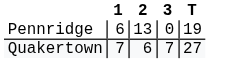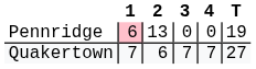 <table style="border-collapse: collapse;">
 <tr>
 <th style="text-align: left;"></th>
 <th style="text-align: center; padding: 0px 3px 0px 3px; width:12px;">1</th>
 <th style="text-align: center; padding: 0px 3px 0px 3px; width:12px;">2</th>
 <th style="text-align: center; padding: 0px 3px 0px 3px; width:12px;">3</th>
+<th style="text-align: center; padding: 0px 3px 0px 3px; width:12px;">4</th>
 <th style="text-align: center; padding: 0px 3px 0px 3px; width:12px;">T</th>
 </tr>
 <tr>
 <td style="text-align: left; border-bottom: 1px solid black; padding: 0px 3px 0px 3px;">Pennridge</td>
-<td style="border-left: 1px solid black; border-bottom: 1px solid black; text-align: right; padding: 0px 3px 0px 3px;">6</td>
+<td style="background: pink; border-left: 1px solid black; border-bottom: 1px solid black; text-align: right; padding: 0px 3px 0px 3px;">6</td>
 <td style="border-left: 1px solid black; border-bottom: 1px solid black; text-align: right; padding: 0px 3px 0px 3px;">13</td>
+<td style="border-left: 1px solid black; border-bottom: 1px solid black; text-align: right; padding: 0px 3px 0px 3px;">0</td>
 <td style="border-left: 1px solid black; border-bottom: 1px solid black; text-align: right; padding: 0px 3px 0px 3px;">0</td>
 <td style="border-left: 1px solid black; border-bottom: 1px solid black; text-align: right; padding: 0px 3px 0px 3px;">19</td>
 </tr>
 <tr>
 <td style="background: #f8f9fa; text-align: left; padding: 0px 3px 0px 3px;">Quakertown</td>
 <td style="background: #f8f9fa; border-left: 1px solid black; text-align: right; padding: 0px 3px 0px 3px;">7</td>
 <td style="background: #f8f9fa; border-left: 1px solid black; text-align: right; padding: 0px 3px 0px 3px;">6</td>
 <td style="background: #f8f9fa; border-left: 1px solid black; text-align: right; padding: 0px 3px 0px 3px;">7</td>
+<td style="background: #f8f9fa; border-left: 1px solid black; text-align: right; padding: 0px 3px 0px 3px;">7</td>
 <td style="background: #f8f9fa; border-left: 1px solid black; text-align: right; padding: 0px 3px 0px 3px;">27</td>
 </tr>
 </table>
